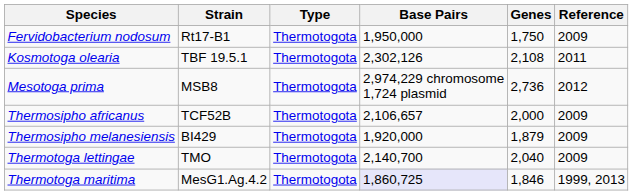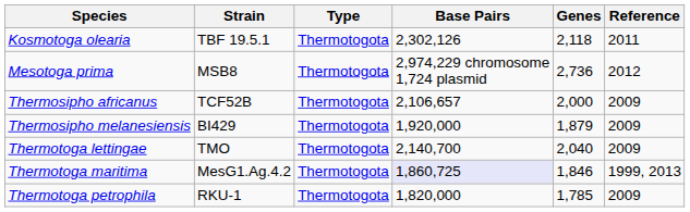 <table class="wikitable sortable">
 <tr>
 <th>Species</th>
 <th>Strain</th>
 <th>Type</th>
 <th>Base Pairs</th>
 <th>Genes</th>
 <th>Reference</th>
 </tr>
 <tr>
-<td><em><a href='#'>Fervidobacterium nodosum</a></em></td>
-<td>Rt17-B1</td>
-<td><a href='#'>Thermotogota</a></td>
-<td>1,950,000</td>
-<td>1,750</td>
-<td>2009</td>
-</tr>
-<tr>
 <td><em><a href='#'>Kosmotoga olearia</a></em></td>
 <td>TBF 19.5.1</td>
 <td><a href='#'>Thermotogota</a></td>
 <td>2,302,126</td>
-<td>2,108</td>
+<td>2,118</td>
 <td>2011</td>
 </tr>
 <tr>
 <td><em><a href='#'>Mesotoga prima</a></em></td>
 <td>MSB8</td>
 <td><a href='#'>Thermotogota</a></td>
 <td>2,974,229 chromosome<br>1,724 plasmid</td>
 <td>2,736</td>
 <td>2012</td>
 </tr>
 <tr>
 <td><em><a href='#'>Thermosipho africanus</a></em></td>
 <td>TCF52B</td>
 <td><a href='#'>Thermotogota</a></td>
 <td>2,106,657</td>
 <td>2,000</td>
 <td>2009</td>
 </tr>
 <tr>
 <td><em><a href='#'>Thermosipho melanesiensis</a></em></td>
 <td>BI429</td>
 <td><a href='#'>Thermotogota</a></td>
 <td>1,920,000</td>
 <td>1,879</td>
 <td>2009</td>
 </tr>
 <tr>
 <td><em><a href='#'>Thermotoga lettingae</a></em></td>
 <td>TMO</td>
 <td><a href='#'>Thermotogota</a></td>
 <td>2,140,700</td>
 <td>2,040</td>
 <td>2009</td>
 </tr>
 <tr>
 <td><em><a href='#'>Thermotoga maritima</a></em></td>
 <td>MesG1.Ag.4.2</td>
 <td><a href='#'>Thermotogota</a></td>
 <td style="background: lavender;">1,860,725</td>
 <td>1,846</td>
 <td>1999, 2013</td>
 </tr>
+<tr>
+<td><em><a href='#'>Thermotoga petrophila</a></em></td>
+<td>RKU-1</td>
+<td><a href='#'>Thermotogota</a></td>
+<td>1,820,000</td>
+<td>1,785</td>
+<td>2009</td>
+</tr>
 </table>
